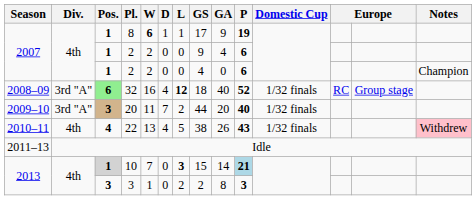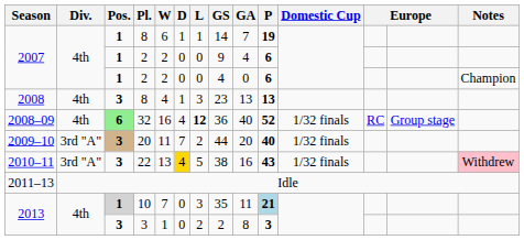 <table class="wikitable">
 <tr>
 <th>Season</th>
 <th>Div.</th>
 <th>Pos.</th>
 <th>Pl.</th>
 <th>W</th>
 <th>D</th>
 <th>L</th>
 <th>GS</th>
 <th>GA</th>
 <th>P</th>
 <th><a href='#'>Domestic Cup</a></th>
 <th colspan=2>Europe</th>
 <th>Notes</th>
 </tr>
 <tr>
 <td align=center rowspan=3><a href='#'>2007</a></td>
 <td align=center rowspan=3>4th</td>
 <td align=center><strong>1</strong></td>
 <td align=center>8</td>
-<td align=center><strong>6</strong></td>
+<td align=center>6</td>
 <td align=center>1</td>
 <td align=center>1</td>
-<td align=center>17</td>
-<td align=center>9</td>
+<td align=center>14</td>
+<td align=center>7</td>
 <td align=center><strong>19</strong></td>
 <td align=center rowspan=3></td>
 <td align=center></td>
 <td align=center></td>
 <td align=center></td>
 </tr>
 <tr>
 <td align=center><strong>1</strong></td>
 <td align=center>2</td>
 <td align=center>2</td>
 <td align=center>0</td>
 <td align=center>0</td>
 <td align=center>9</td>
 <td align=center>4</td>
 <td align=center><strong>6</strong></td>
 <td align=center></td>
 <td align=center></td>
 <td align=center></td>
 </tr>
 <tr>
 <td align=center><strong>1</strong></td>
 <td align=center>2</td>
 <td align=center>2</td>
 <td align=center>0</td>
 <td align=center>0</td>
 <td align=center>4</td>
 <td align=center>0</td>
 <td align=center><strong>6</strong></td>
 <td align=center></td>
 <td align=center></td>
 <td align=center>Champion</td>
 </tr>
 <tr>
+<td align=center><a href='#'>2008</a></td>
+<td align=center>4th</td>
+<td align=center><strong>3</strong></td>
+<td align=center>8</td>
+<td align=center>4</td>
+<td align=center>1</td>
+<td align=center>3</td>
+<td align=center>23</td>
+<td align=center>13</td>
+<td align=center><strong>13</strong></td>
+<td align=center></td>
+<td align=center></td>
+<td align=center></td>
+<td align=center></td>
+</tr>
+<tr>
 <td align=center><a href='#'>2008–09</a></td>
-<td align=center>3rd "A"</td>
+<td align=center>4th</td>
 <td align=center style="background: lightgreen;"><strong>6</strong></td>
 <td align=center>32</td>
 <td align=center>16</td>
 <td align=center>4</td>
 <td align=center><strong>12</strong></td>
-<td align=center>18</td>
+<td align=center>36</td>
 <td align=center>40</td>
 <td align=center><strong>52</strong></td>
 <td align=center>1/32 finals</td>
 <td align=center><a href='#'>RC</a></td>
 <td align=center><a href='#'>Group stage</a></td>
 <td align=center></td>
 </tr>
 <tr>
 <td align=center><a href='#'>2009–10</a></td>
 <td align=center>3rd "A"</td>
 <td align=center bgcolor=tan><strong>3</strong></td>
 <td align=center>20</td>
 <td align=center>11</td>
 <td align=center>7</td>
 <td align=center>2</td>
 <td align=center>44</td>
 <td align=center>20</td>
 <td align=center><strong>40</strong></td>
 <td align=center>1/32 finals</td>
 <td align=center></td>
 <td align=center></td>
 <td align=center></td>
 </tr>
 <tr>
 <td align=center><a href='#'>2010–11</a></td>
-<td align=center>4th</td>
-<td align=center><strong>4</strong></td>
+<td align=center>3rd "A"</td>
+<td align=center><strong>3</strong></td>
 <td align=center>22</td>
 <td align=center>13</td>
-<td align=center>4</td>
+<td align=center style="background: gold;">4</td>
 <td align=center>5</td>
 <td align=center>38</td>
-<td align=center>26</td>
+<td align=center>16</td>
 <td align=center><strong>43</strong></td>
 <td align=center>1/32 finals</td>
 <td align=center></td>
 <td align=center></td>
 <td align=center bgcolor=pink>Withdrew</td>
 </tr>
 <tr>
 <td align=center>2011–13</td>
 <td align=center colspan="13">Idle</td>
 </tr>
 <tr>
 <td align=center rowspan=2><a href='#'>2013</a></td>
 <td align=center rowspan=2>4th</td>
 <td align=center style="background: lightgrey;"><strong>1</strong></td>
 <td align=center>10</td>
 <td align=center>7</td>
 <td align=center>0</td>
-<td align=center><strong>3</strong></td>
-<td align=center>15</td>
-<td align=center>14</td>
+<td align=center>3</td>
+<td align=center>35</td>
+<td align=center>11</td>
 <td align=center style="background: lightblue;"><strong>21</strong></td>
 <td align=center rowspan=2></td>
 <td align=center></td>
 <td align=center></td>
 <td align=center></td>
 </tr>
 <tr>
 <td align=center><strong>3</strong></td>
 <td align=center>3</td>
 <td align=center>1</td>
 <td align=center>0</td>
 <td align=center>2</td>
 <td align=center>2</td>
 <td align=center>8</td>
 <td align=center><strong>3</strong></td>
 <td align=center></td>
 <td align=center></td>
 <td align=center></td>
 </tr>
 </table>
